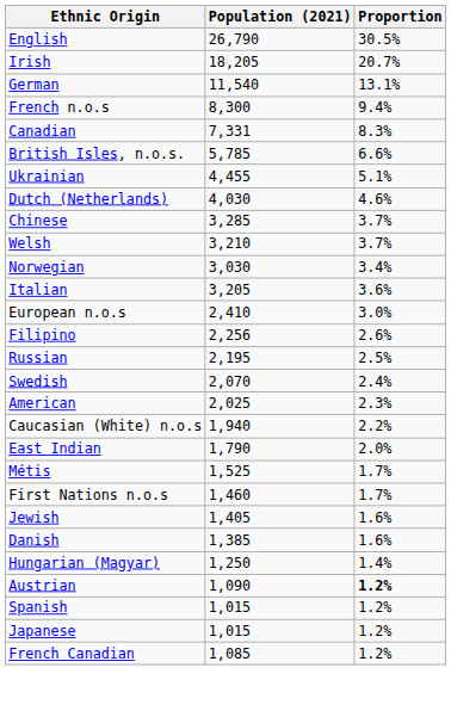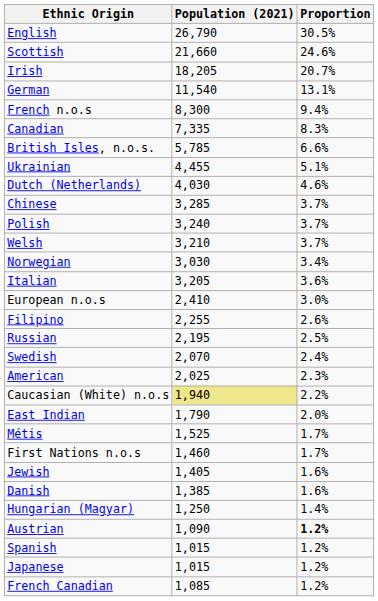 <table class="wikitable sortable">
 <tr>
 <th>Ethnic Origin</th>
 <th>Population (2021)</th>
 <th>Proportion</th>
 </tr>
 <tr>
 <td><a href='#'>English</a></td>
 <td>26,790</td>
 <td>30.5%</td>
+</tr>
+<tr>
+<td><a href='#'>Scottish</a></td>
+<td>21,660</td>
+<td>24.6%</td>
 </tr>
 <tr>
 <td><a href='#'>Irish</a></td>
 <td>18,205</td>
 <td>20.7%</td>
 </tr>
 <tr>
 <td><a href='#'>German</a></td>
 <td>11,540</td>
 <td>13.1%</td>
 </tr>
 <tr>
 <td><a href='#'>French</a> n.o.s</td>
 <td>8,300</td>
 <td>9.4%</td>
 </tr>
 <tr>
 <td><a href='#'>Canadian</a></td>
-<td>7,331</td>
+<td>7,335</td>
 <td>8.3%</td>
 </tr>
 <tr>
 <td><a href='#'>British Isles</a>, n.o.s.</td>
 <td>5,785</td>
 <td>6.6%</td>
 </tr>
 <tr>
 <td><a href='#'>Ukrainian</a></td>
 <td>4,455</td>
 <td>5.1%</td>
 </tr>
 <tr>
 <td><a href='#'>Dutch (Netherlands)</a></td>
 <td>4,030</td>
 <td>4.6%</td>
 </tr>
 <tr>
 <td><a href='#'>Chinese</a></td>
 <td>3,285</td>
+<td>3.7%</td>
+</tr>
+<tr>
+<td><a href='#'>Polish</a></td>
+<td>3,240</td>
 <td>3.7%</td>
 </tr>
 <tr>
 <td><a href='#'>Welsh</a></td>
 <td>3,210</td>
 <td>3.7%</td>
 </tr>
 <tr>
 <td><a href='#'>Norwegian</a></td>
 <td>3,030</td>
 <td>3.4%</td>
 </tr>
 <tr>
 <td><a href='#'>Italian</a></td>
 <td>3,205</td>
 <td>3.6%</td>
 </tr>
 <tr>
 <td>European n.o.s</td>
 <td>2,410</td>
 <td>3.0%</td>
 </tr>
 <tr>
 <td><a href='#'>Filipino</a></td>
-<td>2,256</td>
+<td>2,255</td>
 <td>2.6%</td>
 </tr>
 <tr>
 <td><a href='#'>Russian</a></td>
 <td>2,195</td>
 <td>2.5%</td>
 </tr>
 <tr>
 <td><a href='#'>Swedish</a></td>
 <td>2,070</td>
 <td>2.4%</td>
 </tr>
 <tr>
 <td><a href='#'>American</a></td>
 <td>2,025</td>
 <td>2.3%</td>
 </tr>
 <tr>
 <td>Caucasian (White) n.o.s</td>
-<td>1,940</td>
+<td style="background: khaki;">1,940</td>
 <td>2.2%</td>
 </tr>
 <tr>
 <td><a href='#'>East Indian</a></td>
 <td>1,790</td>
 <td>2.0%</td>
 </tr>
 <tr>
 <td><a href='#'>Métis</a></td>
 <td>1,525</td>
 <td>1.7%</td>
 </tr>
 <tr>
 <td>First Nations n.o.s</td>
 <td>1,460</td>
 <td>1.7%</td>
 </tr>
 <tr>
 <td><a href='#'>Jewish</a></td>
 <td>1,405</td>
 <td>1.6%</td>
 </tr>
 <tr>
 <td><a href='#'>Danish</a></td>
 <td>1,385</td>
 <td>1.6%</td>
 </tr>
 <tr>
 <td><a href='#'>Hungarian (Magyar)</a></td>
 <td>1,250</td>
 <td>1.4%</td>
 </tr>
 <tr>
 <td><a href='#'>Austrian</a></td>
 <td>1,090</td>
 <td><strong>1.2%</strong></td>
 </tr>
 <tr>
 <td><a href='#'>Spanish</a></td>
 <td>1,015</td>
 <td>1.2%</td>
 </tr>
 <tr>
 <td><a href='#'>Japanese</a></td>
 <td>1,015</td>
 <td>1.2%</td>
 </tr>
 <tr>
 <td><a href='#'>French Canadian</a></td>
 <td>1,085</td>
 <td>1.2%</td>
 </tr>
 </table>
